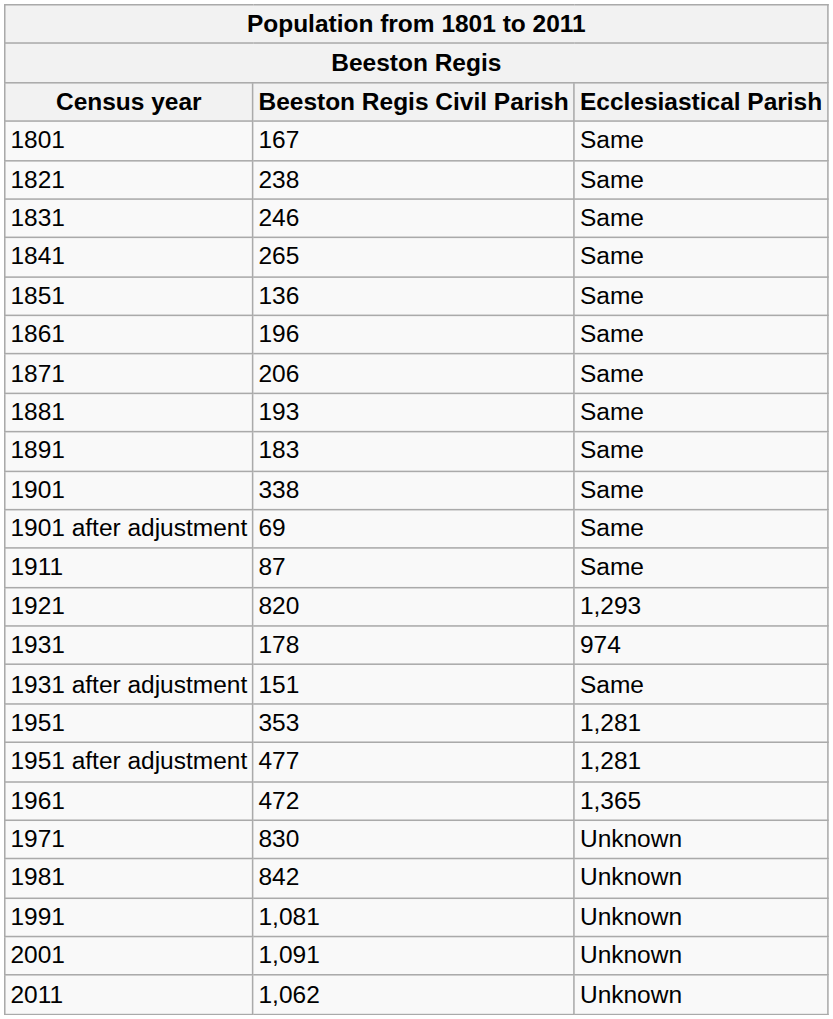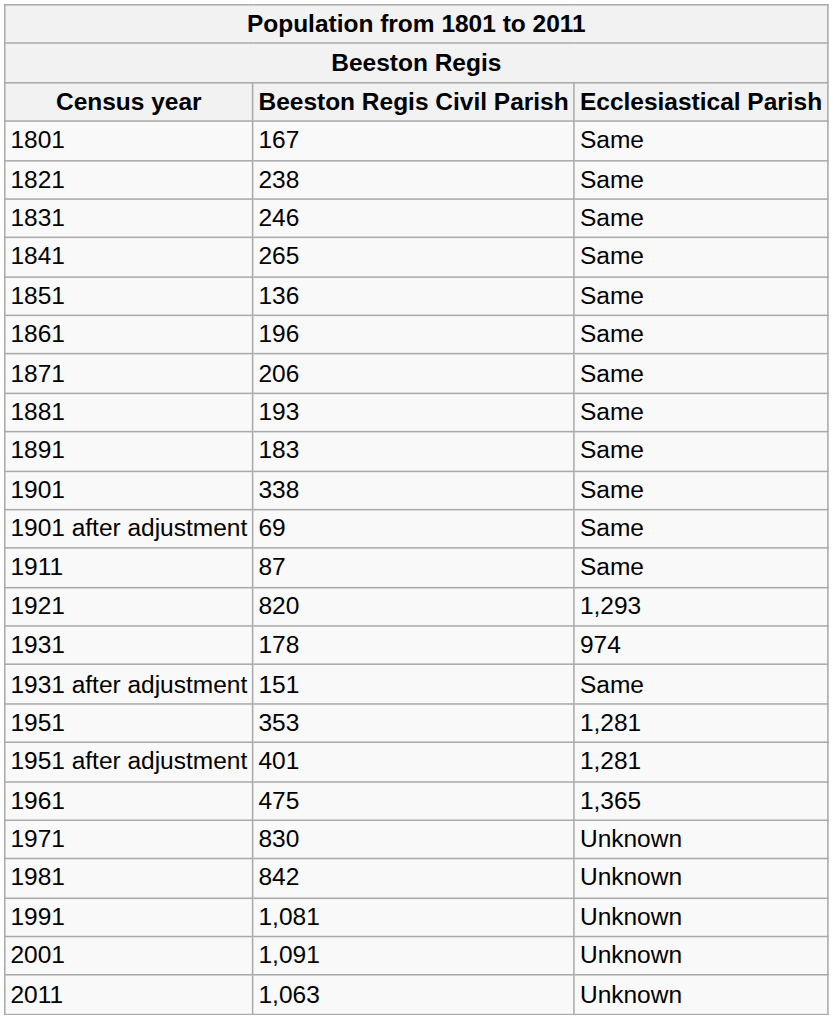 <table class="wikitable">
 <tr>
 <th colspan="3">Population from 1801 to 2011</th>
 </tr>
 <tr>
 <th colspan="3">Beeston Regis</th>
 </tr>
 <tr>
 <th>Census year</th>
 <th>Beeston Regis Civil Parish</th>
 <th>Ecclesiastical Parish</th>
 </tr>
 <tr>
 <td>1801</td>
 <td>167</td>
 <td>Same</td>
 </tr>
 <tr>
 <td>1821</td>
 <td>238</td>
 <td>Same</td>
 </tr>
 <tr>
 <td>1831</td>
 <td>246</td>
 <td>Same</td>
 </tr>
 <tr>
 <td>1841</td>
 <td>265</td>
 <td>Same</td>
 </tr>
 <tr>
 <td>1851</td>
 <td>136</td>
 <td>Same</td>
 </tr>
 <tr>
 <td>1861</td>
 <td>196</td>
 <td>Same</td>
 </tr>
 <tr>
 <td>1871</td>
 <td>206</td>
 <td>Same</td>
 </tr>
 <tr>
 <td>1881</td>
 <td>193</td>
 <td>Same</td>
 </tr>
 <tr>
 <td>1891</td>
 <td>183</td>
 <td>Same</td>
 </tr>
 <tr>
 <td>1901</td>
 <td>338</td>
 <td>Same</td>
 </tr>
 <tr>
 <td>1901 after adjustment</td>
 <td>69</td>
 <td>Same</td>
 </tr>
 <tr>
 <td>1911</td>
 <td>87</td>
 <td>Same</td>
 </tr>
 <tr>
 <td>1921</td>
 <td>820</td>
 <td>1,293</td>
 </tr>
 <tr>
 <td>1931</td>
 <td>178</td>
 <td>974</td>
 </tr>
 <tr>
 <td>1931 after adjustment</td>
 <td>151</td>
 <td>Same</td>
 </tr>
 <tr>
 <td>1951</td>
 <td>353</td>
 <td>1,281</td>
 </tr>
 <tr>
 <td>1951 after adjustment</td>
-<td>477</td>
+<td>401</td>
 <td>1,281</td>
 </tr>
 <tr>
 <td>1961</td>
-<td>472</td>
+<td>475</td>
 <td>1,365</td>
 </tr>
 <tr>
 <td>1971</td>
 <td>830</td>
 <td>Unknown</td>
 </tr>
 <tr>
 <td>1981</td>
 <td>842</td>
 <td>Unknown</td>
 </tr>
 <tr>
 <td>1991</td>
 <td>1,081</td>
 <td>Unknown</td>
 </tr>
 <tr>
 <td>2001</td>
 <td>1,091</td>
 <td>Unknown</td>
 </tr>
 <tr>
 <td>2011</td>
-<td>1,062</td>
+<td>1,063</td>
 <td>Unknown</td>
 </tr>
 </table>
